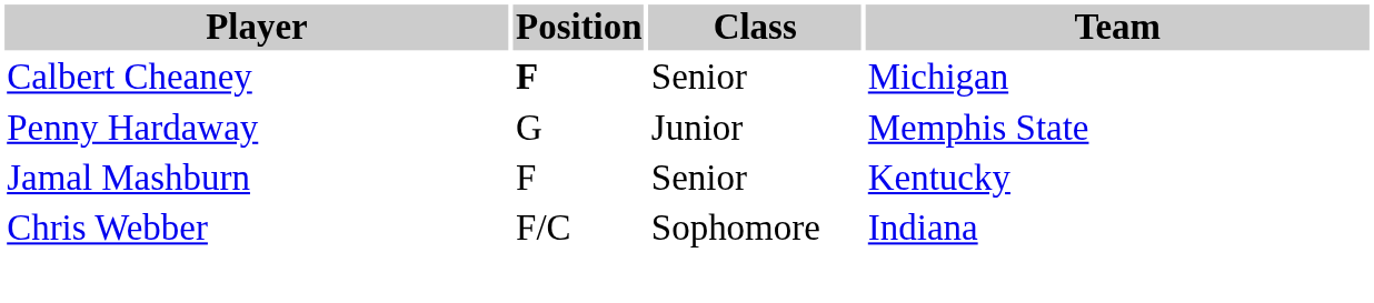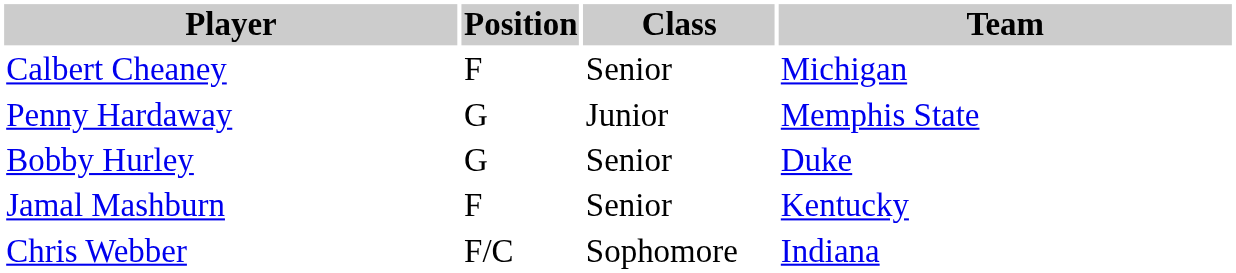 <table style="width:600px" "border:'1' 'solid' 'gray'">
 <tr>
 <th bgcolor="#CCCCCC" style="width:40%">Player</th>
 <th bgcolor="#CCCCCC" style="width:4%">Position</th>
 <th bgcolor="#CCCCCC" style="width:16%">Class</th>
 <th bgcolor="#CCCCCC" style="width:40%">Team</th>
 </tr>
 <tr>
 <td><a href='#'>Calbert Cheaney</a></td>
-<td><strong>F</strong></td>
+<td>F</td>
 <td>Senior</td>
 <td><a href='#'>Michigan</a></td>
 </tr>
 <tr>
 <td><a href='#'>Penny Hardaway</a></td>
 <td>G</td>
 <td>Junior</td>
 <td><a href='#'>Memphis State</a></td>
+</tr>
+<tr>
+<td><a href='#'>Bobby Hurley</a></td>
+<td>G</td>
+<td>Senior</td>
+<td><a href='#'>Duke</a></td>
 </tr>
 <tr>
 <td><a href='#'>Jamal Mashburn</a></td>
 <td>F</td>
 <td>Senior</td>
 <td><a href='#'>Kentucky</a></td>
 </tr>
 <tr>
 <td><a href='#'>Chris Webber</a></td>
 <td>F/C</td>
 <td>Sophomore</td>
 <td><a href='#'>Indiana</a></td>
 </tr>
 </table>
